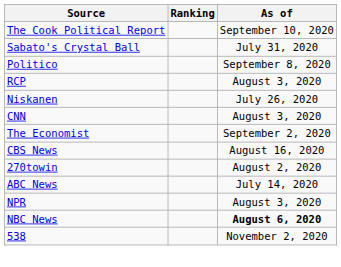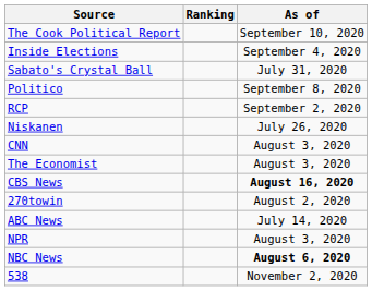 <table class="wikitable" style="text-align:center">
 <tr>
 <th>Source</th>
 <th>Ranking</th>
 <th>As of</th>
 </tr>
 <tr>
 <td align="left"><a href='#'>The Cook Political Report</a></td>
 <td></td>
 <td>September 10, 2020</td>
+</tr>
+<tr>
+<td align="left"><a href='#'>Inside Elections</a></td>
+<td></td>
+<td>September 4, 2020</td>
 </tr>
 <tr>
 <td align="left"><a href='#'>Sabato's Crystal Ball</a></td>
 <td></td>
 <td>July 31, 2020</td>
 </tr>
 <tr>
 <td align="left"><a href='#'>Politico</a></td>
 <td></td>
 <td>September 8, 2020</td>
 </tr>
 <tr>
 <td align="left"><a href='#'>RCP</a></td>
 <td></td>
-<td>August 3, 2020</td>
+<td>September 2, 2020</td>
 </tr>
 <tr>
 <td align="left"><a href='#'>Niskanen</a></td>
 <td></td>
 <td>July 26, 2020</td>
 </tr>
 <tr>
 <td align="left"><a href='#'>CNN</a></td>
 <td></td>
 <td>August 3, 2020</td>
 </tr>
 <tr>
 <td align="left"><a href='#'>The Economist</a></td>
 <td></td>
-<td>September 2, 2020</td>
+<td>August 3, 2020</td>
 </tr>
 <tr>
 <td align="left"><a href='#'>CBS News</a></td>
 <td></td>
-<td>August 16, 2020</td>
+<td><strong>August 16, 2020</strong></td>
 </tr>
 <tr>
 <td align="left"><a href='#'>270towin</a></td>
 <td></td>
 <td>August 2, 2020</td>
 </tr>
 <tr>
 <td align="left"><a href='#'>ABC News</a></td>
 <td></td>
 <td>July 14, 2020</td>
 </tr>
 <tr>
 <td align="left"><a href='#'>NPR</a></td>
 <td></td>
 <td>August 3, 2020</td>
 </tr>
 <tr>
 <td align="left"><a href='#'>NBC News</a></td>
 <td></td>
 <td><strong>August 6, 2020</strong></td>
 </tr>
 <tr>
 <td align="left"><a href='#'>538</a></td>
 <td></td>
 <td>November 2, 2020</td>
 </tr>
 </table>
